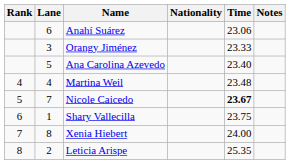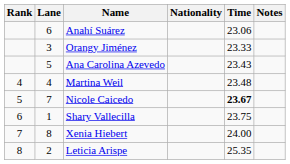 <table class="wikitable sortable" style="text-align:center">
 <tr>
 <th>Rank</th>
 <th>Lane</th>
 <th>Name</th>
 <th>Nationality</th>
 <th>Time</th>
 <th>Notes</th>
 </tr>
 <tr>
 <td></td>
 <td>6</td>
 <td align=left><a href='#'>Anahí Suárez</a></td>
 <td align=left></td>
 <td>23.06</td>
 <td></td>
 </tr>
 <tr>
 <td></td>
 <td>3</td>
 <td align=left><a href='#'>Orangy Jiménez</a></td>
 <td align=left></td>
 <td>23.33</td>
 <td></td>
 </tr>
 <tr>
 <td></td>
 <td>5</td>
 <td align=left><a href='#'>Ana Carolina Azevedo</a></td>
 <td align=left></td>
-<td>23.40</td>
+<td>23.43</td>
 <td></td>
 </tr>
 <tr>
 <td>4</td>
 <td>4</td>
 <td align=left><a href='#'>Martina Weil</a></td>
 <td align=left></td>
 <td>23.48</td>
 <td></td>
 </tr>
 <tr>
 <td>5</td>
 <td>7</td>
 <td align=left><a href='#'>Nicole Caicedo</a></td>
 <td align=left></td>
 <td><strong>23.67</strong></td>
 <td></td>
 </tr>
 <tr>
 <td>6</td>
 <td>1</td>
 <td align=left><a href='#'>Shary Vallecilla</a></td>
 <td align=left></td>
 <td>23.75</td>
 <td></td>
 </tr>
 <tr>
 <td>7</td>
 <td>8</td>
 <td align=left><a href='#'>Xenia Hiebert</a></td>
 <td align=left></td>
 <td>24.00</td>
 <td></td>
 </tr>
 <tr>
 <td>8</td>
 <td>2</td>
 <td align=left><a href='#'>Leticia Arispe</a></td>
 <td align=left></td>
 <td>25.35</td>
 <td></td>
 </tr>
 </table>
